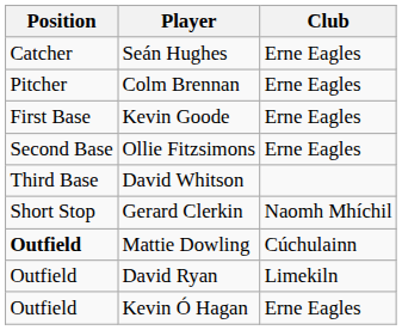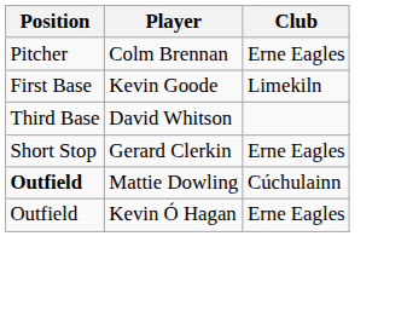 <table class="wikitable">
 <tr>
 <th>Position</th>
 <th>Player</th>
 <th>Club</th>
-</tr>
-<tr>
-<td>Catcher</td>
-<td>Seán Hughes</td>
-<td>Erne Eagles</td>
 </tr>
 <tr>
 <td>Pitcher</td>
 <td>Colm Brennan</td>
 <td>Erne Eagles</td>
 </tr>
 <tr>
 <td>First Base</td>
 <td>Kevin Goode</td>
-<td>Erne Eagles</td>
-</tr>
-<tr>
-<td>Second Base</td>
-<td>Ollie Fitzsimons</td>
-<td>Erne Eagles</td>
+<td>Limekiln</td>
 </tr>
 <tr>
 <td>Third Base</td>
 <td>David Whitson</td>
 <td></td>
 </tr>
 <tr>
 <td>Short Stop</td>
 <td>Gerard Clerkin</td>
-<td>Naomh Mhíchil</td>
+<td>Erne Eagles</td>
 </tr>
 <tr>
 <td><strong>Outfield</strong></td>
 <td>Mattie Dowling</td>
 <td>Cúchulainn</td>
 </tr>
 <tr>
 <td>Outfield</td>
-<td>David Ryan</td>
-<td>Limekiln</td>
-</tr>
-<tr>
-<td>Outfield</td>
 <td>Kevin Ó Hagan</td>
 <td>Erne Eagles</td>
 </tr>
 </table>
